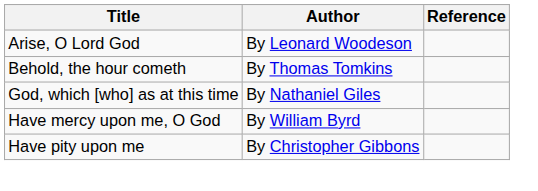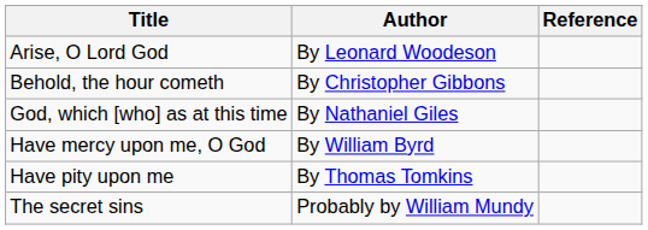 <table class = "wikitable sortable">
 <tr>
 </tr>
 <tr>
 <th scope="col">Title</th>
 <th scope="col">Author</th>
 <th scope="col">Reference</th>
 </tr>
 <tr>
 <td>Arise, O Lord God</td>
 <td>By <a href='#'>Leonard Woodeson</a></td>
 <td> </td>
 </tr>
 <tr>
 <td>Behold, the hour cometh</td>
-<td>By <a href='#'>Thomas Tomkins</a></td>
+<td>By <a href='#'>Christopher Gibbons</a></td>
 <td> </td>
 </tr>
 <tr>
 <td>God, which [who] as at this time</td>
 <td>By <a href='#'>Nathaniel Giles</a></td>
 <td> </td>
 </tr>
 <tr>
 <td>Have mercy upon me, O God</td>
 <td>By <a href='#'>William Byrd</a></td>
 <td>  </td>
 </tr>
 <tr>
 <td>Have pity upon me</td>
-<td>By <a href='#'>Christopher Gibbons</a></td>
+<td>By <a href='#'>Thomas Tomkins</a></td>
+<td> </td>
+</tr>
+<tr>
+<td>The secret sins</td>
+<td>Probably by <a href='#'>William Mundy</a></td>
 <td> </td>
 </tr>
 </table>
